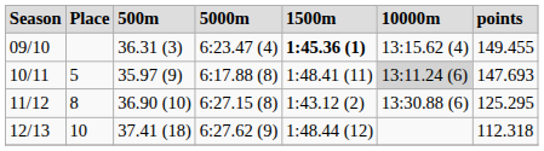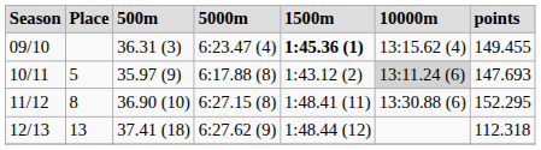 <table class="wikitable" border="1">
 <tr align=left bgcolor=#DDDDDD>
 <td><strong>Season</strong></td>
 <td><strong>Place</strong></td>
 <td><strong>500m</strong></td>
 <td><strong>5000m</strong></td>
 <td><strong>1500m</strong></td>
 <td><strong>10000m</strong></td>
 <td><strong>points</strong></td>
 </tr>
 <tr>
 <td>09/10</td>
 <td></td>
 <td>36.31 (3)</td>
 <td>6:23.47 (4)</td>
 <td><strong>1:45.36 (1)</strong></td>
 <td>13:15.62 (4)</td>
 <td>149.455</td>
 </tr>
 <tr>
 <td>10/11</td>
 <td>5</td>
 <td>35.97 (9)</td>
 <td>6:17.88 (8)</td>
-<td>1:48.41 (11)</td>
+<td>1:43.12 (2)</td>
 <td style="background: lightgrey;">13:11.24 (6)</td>
 <td>147.693</td>
 </tr>
 <tr>
 <td>11/12</td>
 <td>8</td>
 <td>36.90 (10)</td>
 <td>6:27.15 (8)</td>
-<td>1:43.12 (2)</td>
+<td>1:48.41 (11)</td>
 <td>13:30.88 (6)</td>
-<td>125.295</td>
+<td>152.295</td>
 </tr>
 <tr>
 <td>12/13</td>
-<td>10</td>
+<td>13</td>
 <td>37.41 (18)</td>
 <td>6:27.62 (9)</td>
 <td>1:48.44 (12)</td>
 <td></td>
 <td>112.318</td>
 </tr>
 <tr>
 </tr>
 </table>
